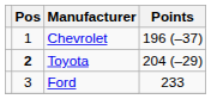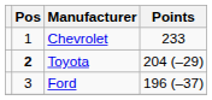 <table class="wikitable" style="font-size: 95%;">
 <tr>
 <th></th>
 <th>Pos</th>
 <th>Manufacturer</th>
 <th>Points</th>
 </tr>
 <tr>
 <td align="left"></td>
 <td style="text-align:center;">1</td>
 <td><a href='#'>Chevrolet</a></td>
-<td style="text-align:center;">196 (–37)</td>
+<td style="text-align:center;">233</td>
 </tr>
 <tr>
 <td align="left"></td>
 <td style="text-align:center;"><strong>2</strong></td>
 <td><a href='#'>Toyota</a></td>
 <td style="text-align:center;">204 (–29)</td>
 </tr>
 <tr>
 <td align="left"></td>
 <td style="text-align:center;">3</td>
 <td><a href='#'>Ford</a></td>
-<td style="text-align:center;">233</td>
+<td style="text-align:center;">196 (–37)</td>
 </tr>
 <tr class="sortbottom">
 </tr>
 </table>
